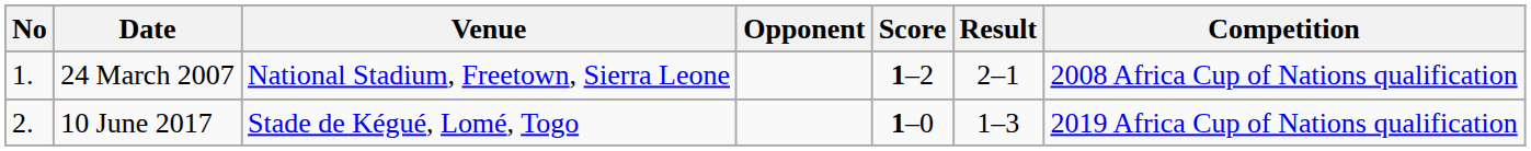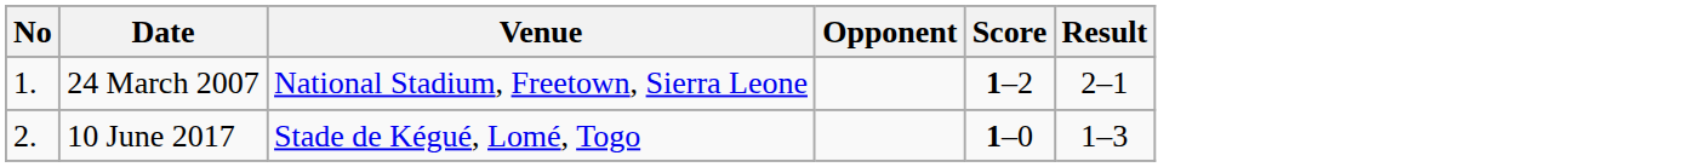 <table class="wikitable" style="font-size:85%;">
 <tr>
 <th>No</th>
 <th>Date</th>
 <th>Venue</th>
 <th>Opponent</th>
 <th>Score</th>
 <th>Result</th>
-<th>Competition</th>
 </tr>
 <tr>
 <td>1.</td>
 <td>24 March 2007</td>
 <td><a href='#'>National Stadium</a>, <a href='#'>Freetown</a>, <a href='#'>Sierra Leone</a></td>
 <td></td>
 <td align=center><strong>1</strong>–2</td>
 <td align=center>2–1</td>
-<td><a href='#'>2008 Africa Cup of Nations qualification</a></td>
 </tr>
 <tr>
 <td>2.</td>
 <td>10 June 2017</td>
 <td><a href='#'>Stade de Kégué</a>, <a href='#'>Lomé</a>, <a href='#'>Togo</a></td>
 <td></td>
 <td align=center><strong>1</strong>–0</td>
 <td align=center>1–3</td>
-<td><a href='#'>2019 Africa Cup of Nations qualification</a></td>
 </tr>
 </table>
